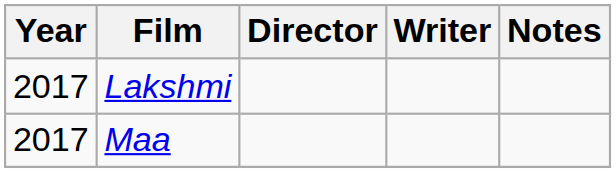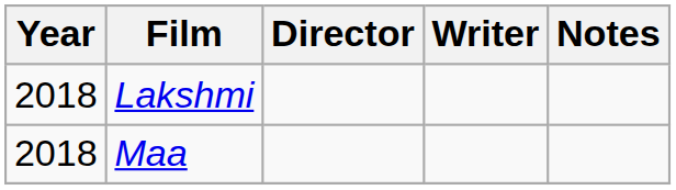 <table class="wikitable">
 <tr>
 <th>Year</th>
 <th>Film</th>
 <th>Director</th>
 <th>Writer</th>
 <th>Notes</th>
 </tr>
 <tr>
-<td>2017</td>
+<td>2018</td>
 <td><em><a href='#'>Lakshmi</a></em></td>
 <td style="text-align:center;"></td>
 <td style="text-align:center;"></td>
 <td></td>
 </tr>
 <tr>
-<td>2017</td>
+<td>2018</td>
 <td><em><a href='#'>Maa</a></em></td>
 <td style="text-align:center;"></td>
 <td style="text-align:center;"></td>
 <td></td>
 </tr>
 <tr>
 </tr>
 </table>
